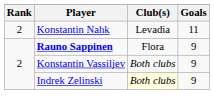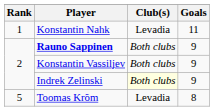 <table class="wikitable sortable" style="text-align: center;">
 <tr>
 </tr>
 <tr>
 <th>Rank</th>
 <th>Player</th>
 <th>Club(s)</th>
 <th>Goals</th>
 </tr>
 <tr>
-<td>2</td>
+<td>1</td>
 <td align=left> <a href='#'>Konstantin Nahk</a></td>
 <td>Levadia</td>
 <td>11</td>
 </tr>
 <tr>
 <td rowspan=3>2</td>
 <td align=left> <strong><a href='#'>Rauno Sappinen</a></strong></td>
-<td>Flora</td>
+<td><em>Both clubs</em></td>
 <td>9</td>
 </tr>
 <tr>
 <td align=left> <a href='#'>Konstantin Vassiljev</a></td>
 <td><em>Both clubs</em></td>
 <td>9</td>
 </tr>
 <tr>
 <td align=left> <a href='#'>Indrek Zelinski</a></td>
 <td style="background: lightyellow;"><em>Both clubs</em></td>
 <td>9</td>
 </tr>
+<tr>
+<td>5</td>
+<td align=left> <a href='#'>Toomas Krõm</a></td>
+<td>Levadia</td>
+<td>8</td>
+</tr>
 </table>
